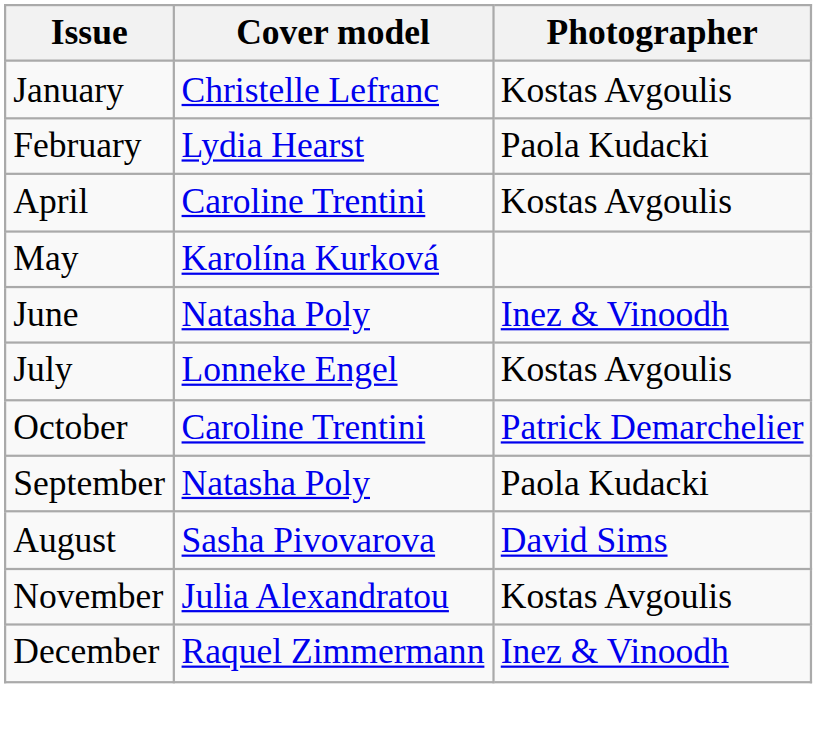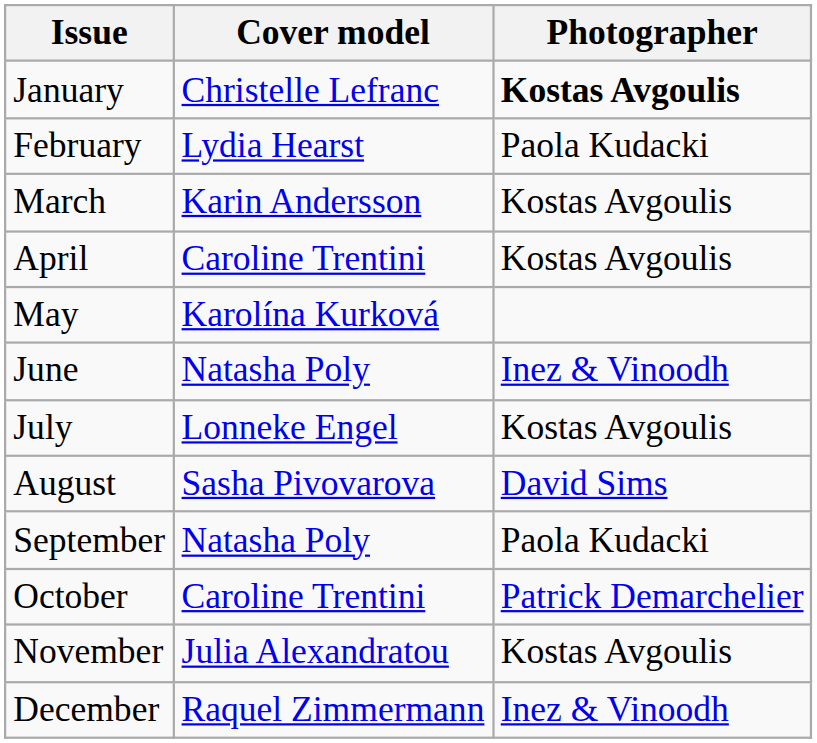 <table class="sortable wikitable">
 <tr>
 <th>Issue</th>
 <th>Cover model</th>
 <th>Photographer</th>
 </tr>
 <tr>
 <td>January</td>
 <td><a href='#'>Christelle Lefranc</a></td>
-<td>Kostas Avgoulis</td>
+<td><strong>Kostas Avgoulis</strong></td>
 </tr>
 <tr>
 <td>February</td>
 <td><a href='#'>Lydia Hearst</a></td>
 <td>Paola Kudacki</td>
+</tr>
+<tr>
+<td>March</td>
+<td><a href='#'>Karin Andersson</a></td>
+<td>Kostas Avgoulis</td>
 </tr>
 <tr>
 <td>April</td>
 <td><a href='#'>Caroline Trentini</a></td>
 <td>Kostas Avgoulis</td>
 </tr>
 <tr>
 <td>May</td>
 <td><a href='#'>Karolína Kurková</a></td>
 <td></td>
 </tr>
 <tr>
 <td>June</td>
 <td><a href='#'>Natasha Poly</a></td>
 <td><a href='#'>Inez & Vinoodh</a></td>
 </tr>
 <tr>
 <td>July</td>
 <td><a href='#'>Lonneke Engel</a></td>
 <td>Kostas Avgoulis</td>
 </tr>
 <tr>
-<td>October</td>
-<td><a href='#'>Caroline Trentini</a></td>
-<td><a href='#'>Patrick Demarchelier</a></td>
+<td>August</td>
+<td><a href='#'>Sasha Pivovarova</a></td>
+<td><a href='#'>David Sims</a></td>
 </tr>
 <tr>
 <td>September</td>
 <td><a href='#'>Natasha Poly</a></td>
 <td>Paola Kudacki</td>
 </tr>
 <tr>
-<td>August</td>
-<td><a href='#'>Sasha Pivovarova</a></td>
-<td><a href='#'>David Sims</a></td>
+<td>October</td>
+<td><a href='#'>Caroline Trentini</a></td>
+<td><a href='#'>Patrick Demarchelier</a></td>
 </tr>
 <tr>
 <td>November</td>
 <td><a href='#'>Julia Alexandratou</a></td>
 <td>Kostas Avgoulis</td>
 </tr>
 <tr>
 <td>December</td>
 <td><a href='#'>Raquel Zimmermann</a></td>
 <td><a href='#'>Inez & Vinoodh</a></td>
 </tr>
 </table>
